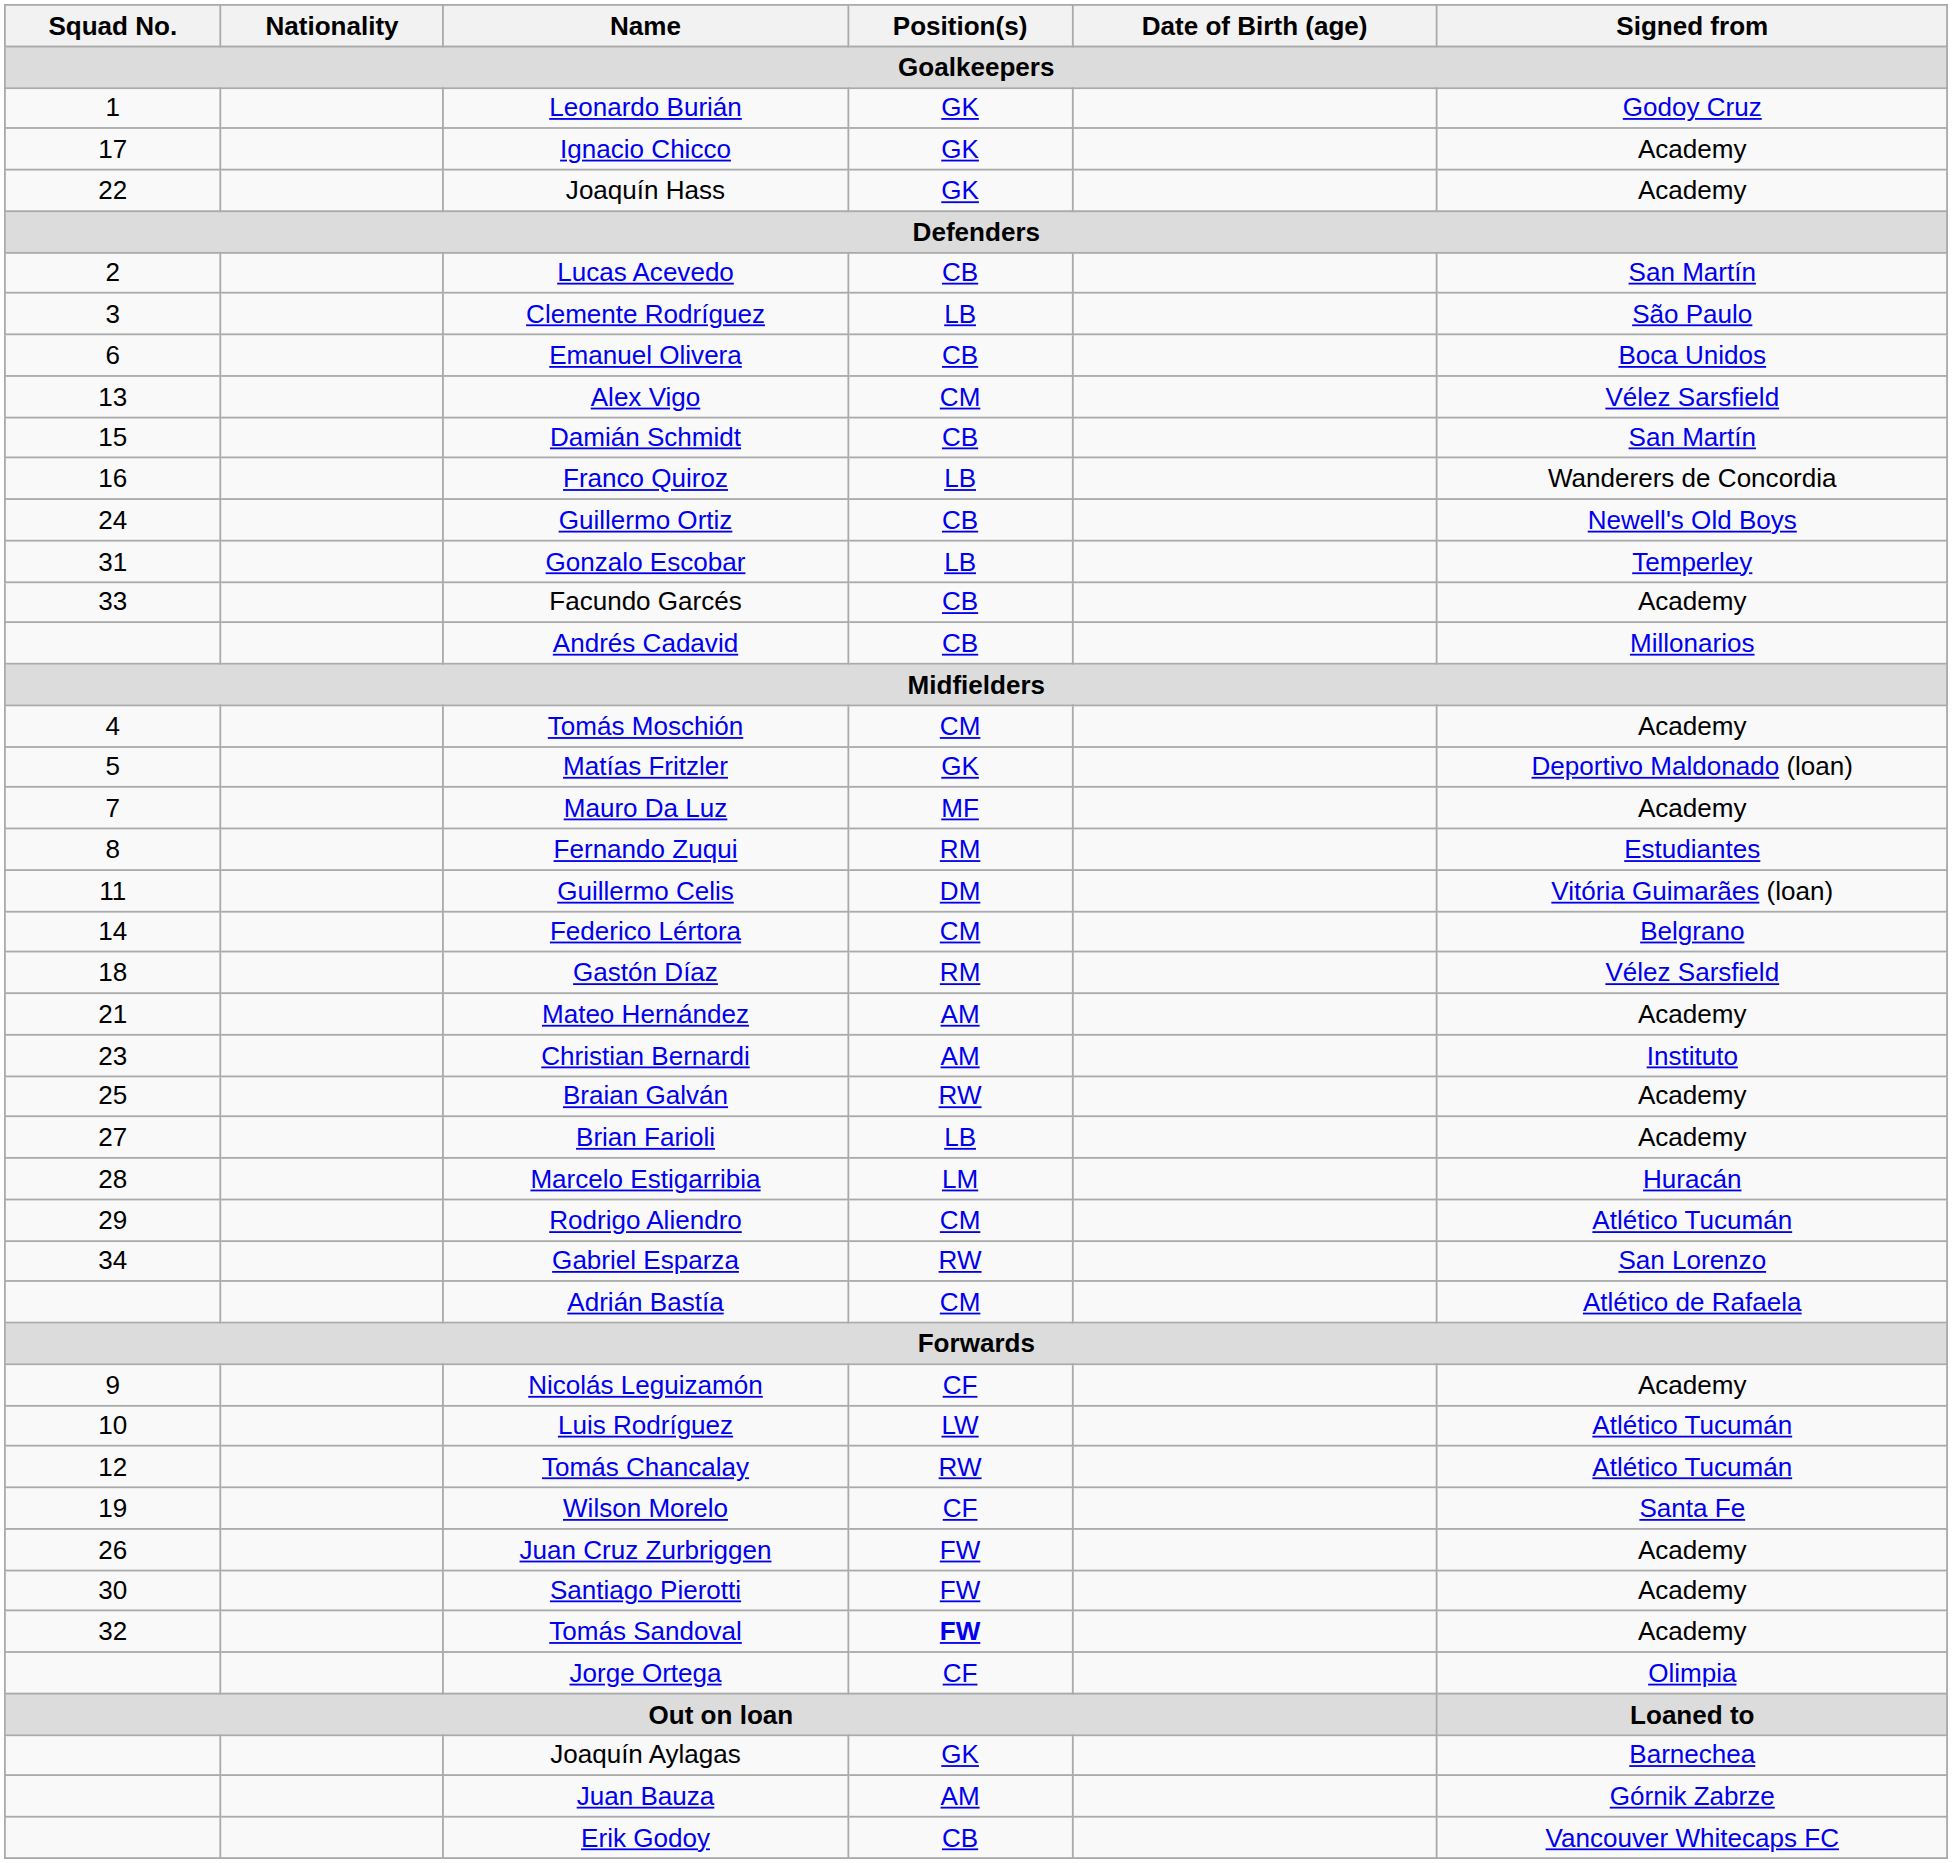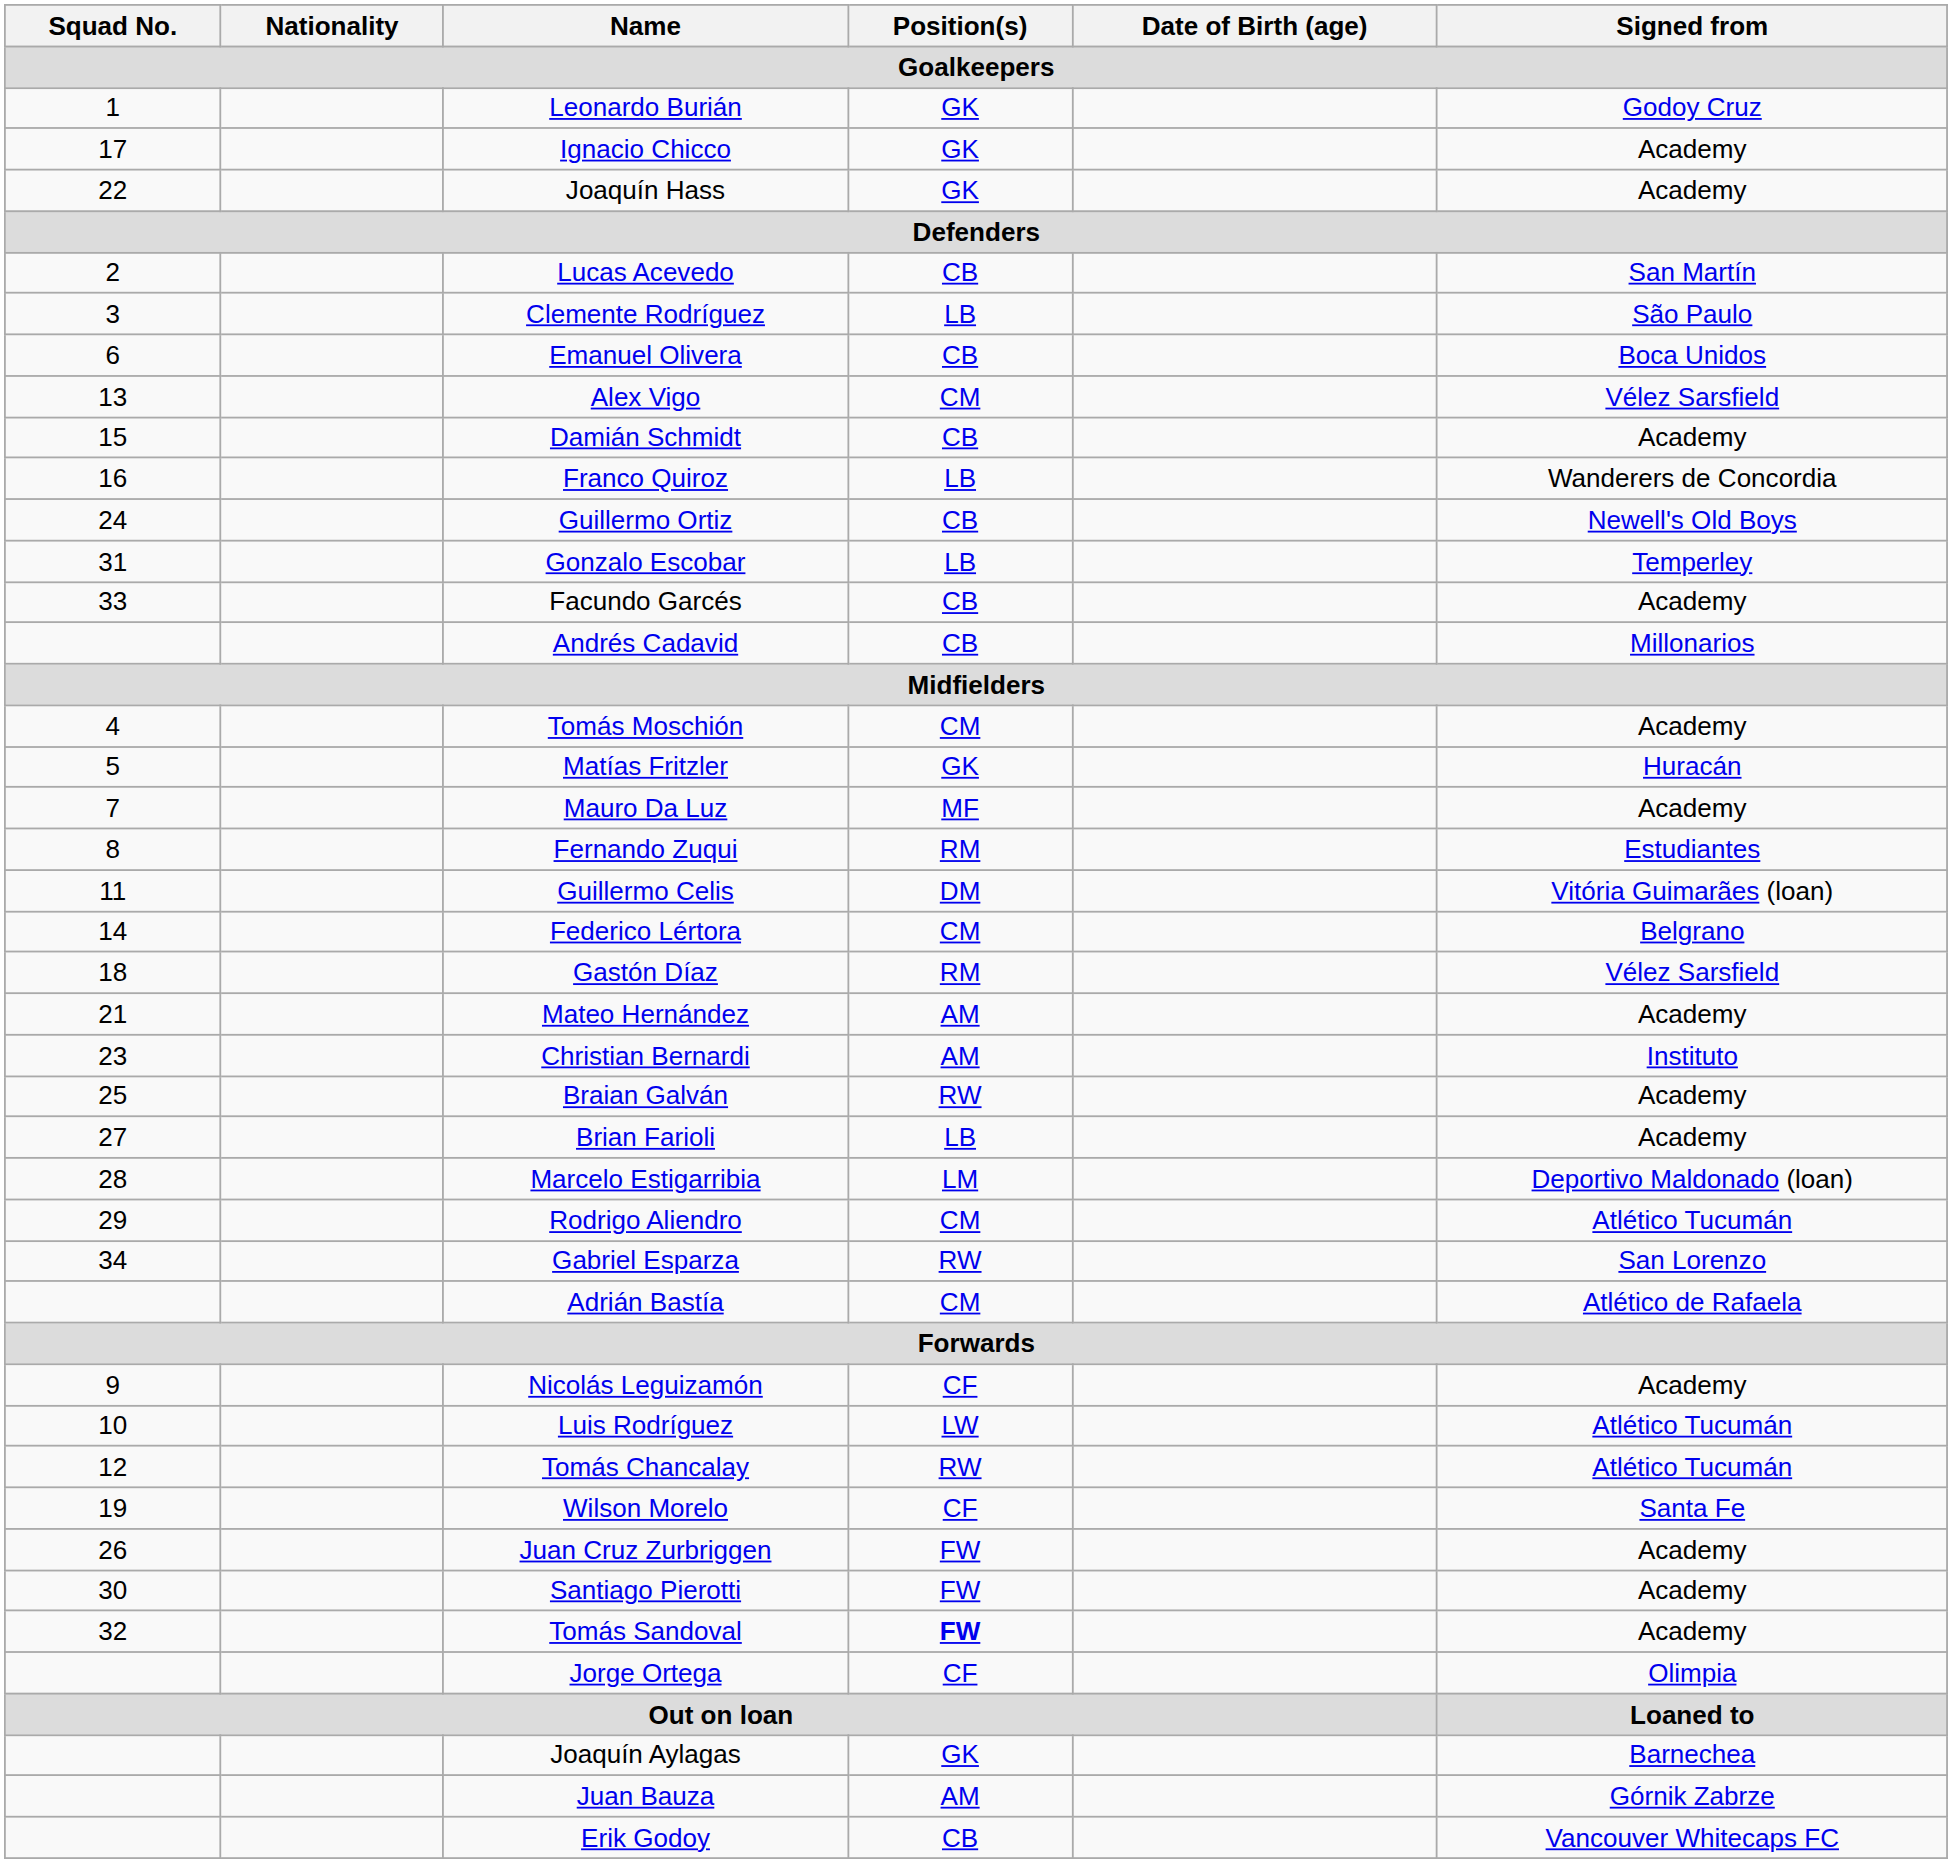 <table class="wikitable sortable" style="text-align:center; font-size:90%; width:85%;">
 <tr>
 <th style="background:#; color:; text-align:center;">Squad No.</th>
 <th style="background:#; color:; text-align:center;">Nationality</th>
 <th style="background:#; color:; text-align:center;">Name</th>
 <th style="background:#; color:; text-align:center;">Position(s)</th>
 <th style="background:#; color:; text-align:center;">Date of Birth (age)</th>
 <th style="background:#; color:; text-align:center;">Signed from</th>
 </tr>
 <tr>
 <th colspan="6" style="background:#dcdcdc; text-align:center;">Goalkeepers</th>
 </tr>
 <tr>
 <td>1</td>
 <td></td>
 <td><a href='#'>Leonardo Burián</a></td>
 <td><a href='#'>GK</a></td>
 <td></td>
 <td> <a href='#'>Godoy Cruz</a></td>
 </tr>
 <tr>
 <td>17</td>
 <td></td>
 <td><a href='#'>Ignacio Chicco</a></td>
 <td><a href='#'>GK</a></td>
 <td></td>
 <td>Academy</td>
 </tr>
 <tr>
 <td>22</td>
 <td></td>
 <td>Joaquín Hass</td>
 <td><a href='#'>GK</a></td>
 <td></td>
 <td>Academy</td>
 </tr>
 <tr>
 <th colspan="7" style="background:#dcdcdc; text-align:center;">Defenders</th>
 </tr>
 <tr>
 <td>2</td>
 <td></td>
 <td><a href='#'>Lucas Acevedo</a></td>
 <td><a href='#'>CB</a></td>
 <td></td>
 <td> <a href='#'>San Martín</a></td>
 </tr>
 <tr>
 <td>3</td>
 <td></td>
 <td><a href='#'>Clemente Rodríguez</a></td>
 <td><a href='#'>LB</a></td>
 <td></td>
 <td> <a href='#'>São Paulo</a></td>
 </tr>
 <tr>
 <td>6</td>
 <td></td>
 <td><a href='#'>Emanuel Olivera</a></td>
 <td><a href='#'>CB</a></td>
 <td></td>
 <td> <a href='#'>Boca Unidos</a></td>
 </tr>
 <tr>
 <td>13</td>
 <td></td>
 <td><a href='#'>Alex Vigo</a></td>
 <td><a href='#'>CM</a></td>
 <td></td>
 <td> <a href='#'>Vélez Sarsfield</a></td>
 </tr>
 <tr>
 <td>15</td>
 <td></td>
 <td><a href='#'>Damián Schmidt</a></td>
 <td><a href='#'>CB</a></td>
 <td></td>
-<td> <a href='#'>San Martín</a></td>
+<td>Academy</td>
 </tr>
 <tr>
 <td>16</td>
 <td></td>
 <td><a href='#'>Franco Quiroz</a></td>
 <td><a href='#'>LB</a></td>
 <td></td>
 <td> Wanderers de Concordia</td>
 </tr>
 <tr>
 <td>24</td>
 <td></td>
 <td><a href='#'>Guillermo Ortiz</a></td>
 <td><a href='#'>CB</a></td>
 <td></td>
 <td> <a href='#'>Newell's Old Boys</a></td>
 </tr>
 <tr>
 <td>31</td>
 <td></td>
 <td><a href='#'>Gonzalo Escobar</a></td>
 <td><a href='#'>LB</a></td>
 <td></td>
 <td> <a href='#'>Temperley</a></td>
 </tr>
 <tr>
 <td>33</td>
 <td></td>
 <td>Facundo Garcés</td>
 <td><a href='#'>CB</a></td>
 <td></td>
 <td>Academy</td>
 </tr>
 <tr>
 <td></td>
 <td></td>
 <td><a href='#'>Andrés Cadavid</a></td>
 <td><a href='#'>CB</a></td>
 <td></td>
 <td> <a href='#'>Millonarios</a></td>
 </tr>
 <tr>
 <th colspan="7" style="background:#dcdcdc; text-align:center;">Midfielders</th>
 </tr>
 <tr>
 <td>4</td>
 <td></td>
 <td><a href='#'>Tomás Moschión</a></td>
 <td><a href='#'>CM</a></td>
 <td></td>
 <td>Academy</td>
 </tr>
 <tr>
 <td>5</td>
 <td></td>
 <td><a href='#'>Matías Fritzler</a></td>
 <td><a href='#'>GK</a></td>
 <td></td>
-<td> <a href='#'>Deportivo Maldonado</a> (loan)</td>
+<td> <a href='#'>Huracán</a></td>
 </tr>
 <tr>
 <td>7</td>
 <td></td>
 <td><a href='#'>Mauro Da Luz</a></td>
 <td><a href='#'>MF</a></td>
 <td></td>
 <td>Academy</td>
 </tr>
 <tr>
 <td>8</td>
 <td></td>
 <td><a href='#'>Fernando Zuqui</a></td>
 <td><a href='#'>RM</a></td>
 <td></td>
 <td> <a href='#'>Estudiantes</a></td>
 </tr>
 <tr>
 <td>11</td>
 <td></td>
 <td><a href='#'>Guillermo Celis</a></td>
 <td><a href='#'>DM</a></td>
 <td></td>
 <td> <a href='#'>Vitória Guimarães</a> (loan)</td>
 </tr>
 <tr>
 <td>14</td>
 <td></td>
 <td><a href='#'>Federico Lértora</a></td>
 <td><a href='#'>CM</a></td>
 <td></td>
 <td> <a href='#'>Belgrano</a></td>
 </tr>
 <tr>
 <td>18</td>
 <td></td>
 <td><a href='#'>Gastón Díaz</a></td>
 <td><a href='#'>RM</a></td>
 <td></td>
 <td> <a href='#'>Vélez Sarsfield</a></td>
 </tr>
 <tr>
 <td>21</td>
 <td></td>
 <td><a href='#'>Mateo Hernández</a></td>
 <td><a href='#'>AM</a></td>
 <td></td>
 <td>Academy</td>
 </tr>
 <tr>
 <td>23</td>
 <td></td>
 <td><a href='#'>Christian Bernardi</a></td>
 <td><a href='#'>AM</a></td>
 <td></td>
 <td> <a href='#'>Instituto</a></td>
 </tr>
 <tr>
 <td>25</td>
 <td></td>
 <td><a href='#'>Braian Galván</a></td>
 <td><a href='#'>RW</a></td>
 <td></td>
 <td>Academy</td>
 </tr>
 <tr>
 <td>27</td>
 <td></td>
 <td><a href='#'>Brian Farioli</a></td>
 <td><a href='#'>LB</a></td>
 <td></td>
 <td>Academy</td>
 </tr>
 <tr>
 <td>28</td>
 <td></td>
 <td><a href='#'>Marcelo Estigarribia</a></td>
 <td><a href='#'>LM</a></td>
 <td></td>
-<td> <a href='#'>Huracán</a></td>
+<td> <a href='#'>Deportivo Maldonado</a> (loan)</td>
 </tr>
 <tr>
 <td>29</td>
 <td></td>
 <td><a href='#'>Rodrigo Aliendro</a></td>
 <td><a href='#'>CM</a></td>
 <td></td>
 <td> <a href='#'>Atlético Tucumán</a></td>
 </tr>
 <tr>
 <td>34</td>
 <td></td>
 <td><a href='#'>Gabriel Esparza</a></td>
 <td><a href='#'>RW</a></td>
 <td></td>
 <td> <a href='#'>San Lorenzo</a></td>
 </tr>
 <tr>
 <td></td>
 <td></td>
 <td><a href='#'>Adrián Bastía</a></td>
 <td><a href='#'>CM</a></td>
 <td></td>
 <td> <a href='#'>Atlético de Rafaela</a></td>
 </tr>
 <tr>
 <th colspan="7" style="background:#dcdcdc; text-align:center;">Forwards</th>
 </tr>
 <tr>
 <td>9</td>
 <td></td>
 <td><a href='#'>Nicolás Leguizamón</a></td>
 <td><a href='#'>CF</a></td>
 <td></td>
 <td>Academy</td>
 </tr>
 <tr>
 <td>10</td>
 <td></td>
 <td><a href='#'>Luis Rodríguez</a></td>
 <td><a href='#'>LW</a></td>
 <td></td>
 <td> <a href='#'>Atlético Tucumán</a></td>
 </tr>
 <tr>
 <td>12</td>
 <td></td>
 <td><a href='#'>Tomás Chancalay</a></td>
 <td><a href='#'>RW</a></td>
 <td></td>
 <td> <a href='#'>Atlético Tucumán</a></td>
 </tr>
 <tr>
 <td>19</td>
 <td></td>
 <td><a href='#'>Wilson Morelo</a></td>
 <td><a href='#'>CF</a></td>
 <td></td>
 <td> <a href='#'>Santa Fe</a></td>
 </tr>
 <tr>
 <td>26</td>
 <td></td>
 <td><a href='#'>Juan Cruz Zurbriggen</a></td>
 <td><a href='#'>FW</a></td>
 <td></td>
 <td>Academy</td>
 </tr>
 <tr>
 <td>30</td>
 <td></td>
 <td><a href='#'>Santiago Pierotti</a></td>
 <td><a href='#'>FW</a></td>
 <td></td>
 <td>Academy</td>
 </tr>
 <tr>
 <td>32</td>
 <td></td>
 <td><a href='#'>Tomás Sandoval</a></td>
 <td><strong><a href='#'>FW</a></strong></td>
 <td></td>
 <td>Academy</td>
 </tr>
 <tr>
 <td></td>
 <td></td>
 <td><a href='#'>Jorge Ortega</a></td>
 <td><a href='#'>CF</a></td>
 <td></td>
 <td> <a href='#'>Olimpia</a></td>
 </tr>
 <tr>
 <th colspan="5" style="background:#dcdcdc; text-align:center;">Out on loan</th>
 <th colspan="1" style="background:#dcdcdc; text-align:center;">Loaned to</th>
 </tr>
 <tr>
 <td></td>
 <td></td>
 <td>Joaquín Aylagas</td>
 <td><a href='#'>GK</a></td>
 <td></td>
 <td> <a href='#'>Barnechea</a></td>
 </tr>
 <tr>
 <td></td>
 <td></td>
 <td><a href='#'>Juan Bauza</a></td>
 <td><a href='#'>AM</a></td>
 <td></td>
 <td> <a href='#'>Górnik Zabrze</a></td>
 </tr>
 <tr>
 <td></td>
 <td></td>
 <td><a href='#'>Erik Godoy</a></td>
 <td><a href='#'>CB</a></td>
 <td></td>
 <td> <a href='#'>Vancouver Whitecaps FC</a></td>
 </tr>
 <tr>
 </tr>
 </table>
